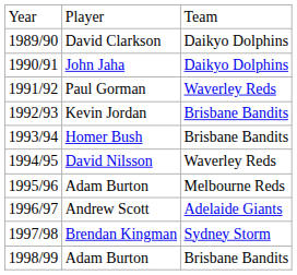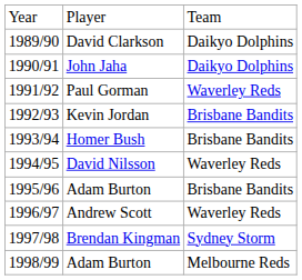 <table class="wikitable">
 <tr bgcolor="#FFFFFF">
 <td>Year</td>
 <td>Player</td>
 <td>Team</td>
 </tr>
 <tr bgcolor="#FFFFFF">
 <td>1989/90</td>
 <td>David Clarkson</td>
 <td>Daikyo Dolphins</td>
 </tr>
 <tr bgcolor="#FFFFFF">
 <td>1990/91</td>
 <td><a href='#'>John Jaha</a></td>
 <td><a href='#'>Daikyo Dolphins</a></td>
 </tr>
 <tr bgcolor="#FFFFFF">
 <td>1991/92</td>
 <td>Paul Gorman</td>
 <td><a href='#'>Waverley Reds</a></td>
 </tr>
 <tr bgcolor="#FFFFFF">
 <td>1992/93</td>
 <td>Kevin Jordan</td>
 <td><a href='#'>Brisbane Bandits</a></td>
 </tr>
 <tr bgcolor="#FFFFFF">
 <td>1993/94</td>
 <td><a href='#'>Homer Bush</a></td>
 <td>Brisbane Bandits</td>
 </tr>
 <tr bgcolor="#FFFFFF">
 <td>1994/95</td>
 <td><a href='#'>David Nilsson</a></td>
 <td>Waverley Reds</td>
 </tr>
 <tr bgcolor="#FFFFFF">
 <td>1995/96</td>
 <td>Adam Burton</td>
-<td>Melbourne Reds</td>
+<td>Brisbane Bandits</td>
 </tr>
 <tr bgcolor="#FFFFFF">
 <td>1996/97</td>
 <td>Andrew Scott</td>
-<td><a href='#'>Adelaide Giants</a></td>
+<td>Waverley Reds</td>
 </tr>
 <tr bgcolor="#FFFFFF">
 <td>1997/98</td>
 <td><a href='#'>Brendan Kingman</a></td>
 <td><a href='#'>Sydney Storm</a></td>
 </tr>
 <tr bgcolor="#FFFFFF">
 <td>1998/99</td>
 <td>Adam Burton</td>
-<td>Brisbane Bandits</td>
+<td>Melbourne Reds</td>
 </tr>
 </table>
